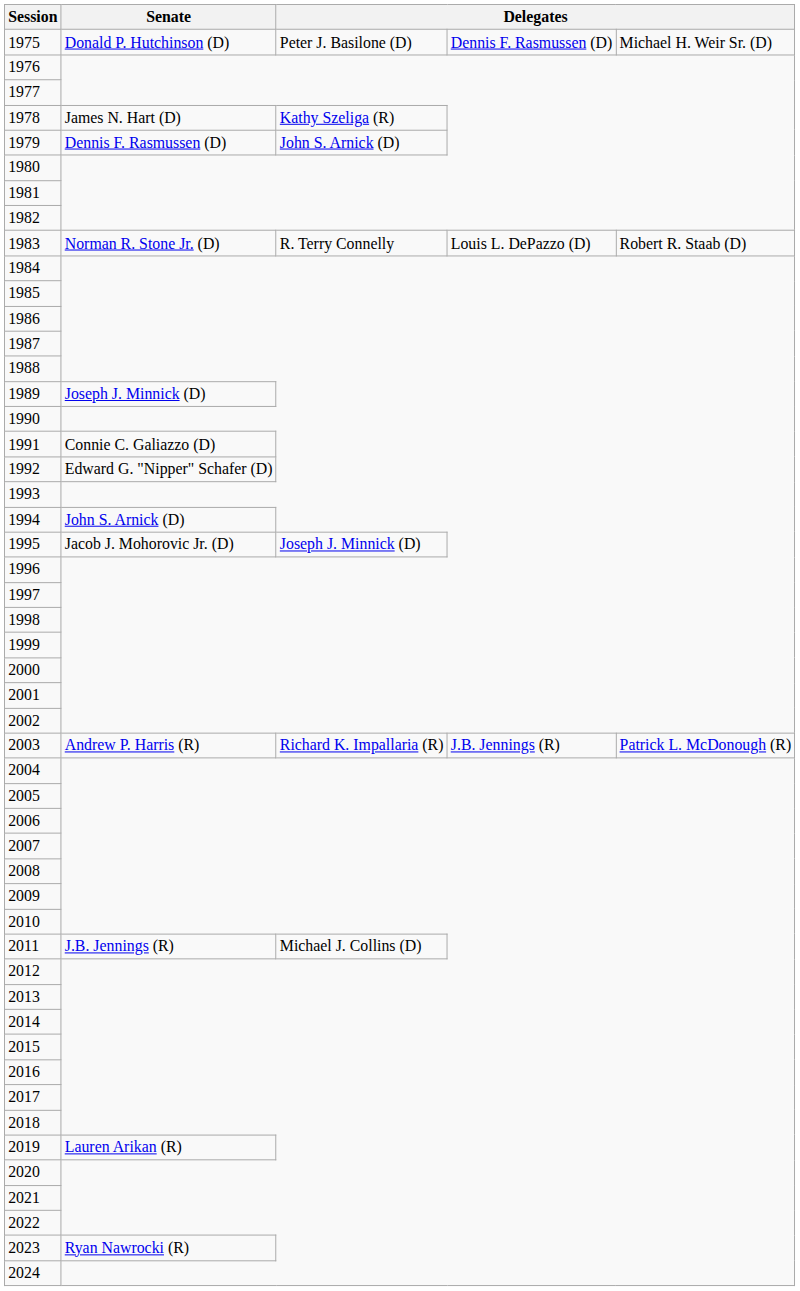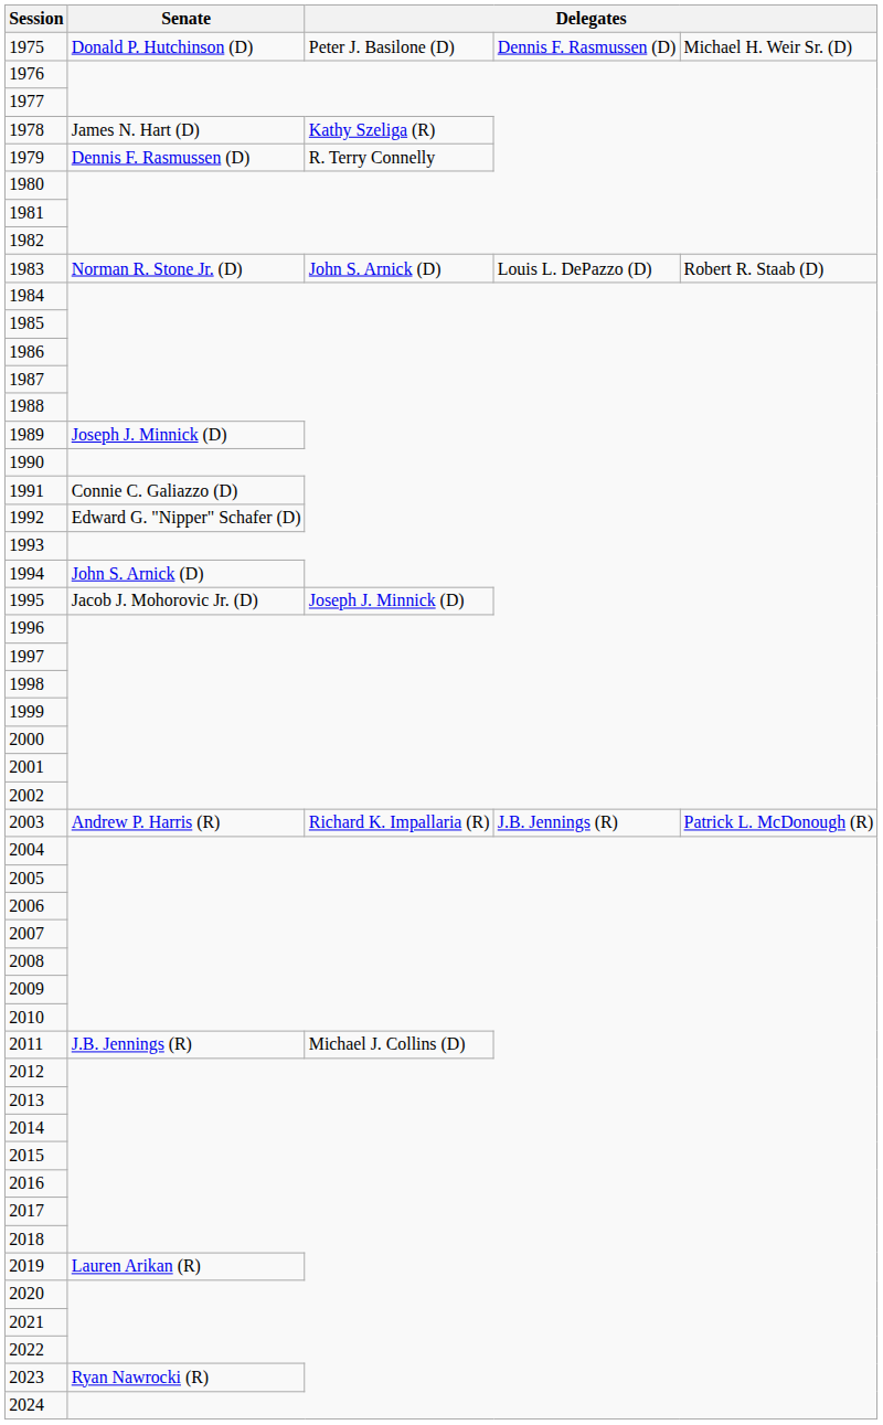 <table class="wikitable">
 <tr>
 <th>Session</th>
 <th>Senate</th>
 <th colspan=3>Delegates</th>
 </tr>
 <tr>
 <td>1975</td>
 <td><a href='#'>Donald P. Hutchinson</a> (D)</td>
 <td>Peter J. Basilone (D)</td>
 <td><a href='#'>Dennis F. Rasmussen</a> (D)</td>
 <td>Michael H. Weir Sr. (D)</td>
 </tr>
 <tr>
 <td>1976</td>
 </tr>
 <tr>
 <td>1977</td>
 </tr>
 <tr>
 <td>1978</td>
 <td>James N. Hart (D)</td>
 <td><a href='#'>Kathy Szeliga</a> (R)</td>
 </tr>
 <tr>
 <td>1979</td>
 <td><a href='#'>Dennis F. Rasmussen</a> (D)</td>
-<td><a href='#'>John S. Arnick</a> (D)</td>
+<td>R. Terry Connelly</td>
 </tr>
 <tr>
 <td>1980</td>
 </tr>
 <tr>
 <td>1981</td>
 </tr>
 <tr>
 <td>1982</td>
 </tr>
 <tr>
 <td>1983</td>
 <td><a href='#'>Norman R. Stone Jr.</a> (D)</td>
-<td>R. Terry Connelly</td>
+<td><a href='#'>John S. Arnick</a> (D)</td>
 <td>Louis L. DePazzo (D)</td>
 <td>Robert R. Staab (D)</td>
 </tr>
 <tr>
 <td>1984</td>
 </tr>
 <tr>
 <td>1985</td>
 </tr>
 <tr>
 <td>1986</td>
 </tr>
 <tr>
 <td>1987</td>
 </tr>
 <tr>
 <td>1988</td>
 </tr>
 <tr>
 <td>1989</td>
 <td><a href='#'>Joseph J. Minnick</a> (D)</td>
 </tr>
 <tr>
 <td>1990</td>
 </tr>
 <tr>
 <td>1991</td>
 <td>Connie C. Galiazzo (D)</td>
 </tr>
 <tr>
 <td>1992</td>
 <td>Edward G. "Nipper" Schafer (D)</td>
 </tr>
 <tr>
 <td>1993</td>
 </tr>
 <tr>
 <td>1994</td>
 <td><a href='#'>John S. Arnick</a> (D)</td>
 </tr>
 <tr>
 <td>1995</td>
 <td>Jacob J. Mohorovic Jr. (D)</td>
 <td><a href='#'>Joseph J. Minnick</a> (D)</td>
 </tr>
 <tr>
 <td>1996</td>
 </tr>
 <tr>
 <td>1997</td>
 </tr>
 <tr>
 <td>1998</td>
 </tr>
 <tr>
 <td>1999</td>
 </tr>
 <tr>
 <td>2000</td>
 </tr>
 <tr>
 <td>2001</td>
 </tr>
 <tr>
 <td>2002</td>
 </tr>
 <tr>
 <td>2003</td>
 <td><a href='#'>Andrew P. Harris</a> (R)</td>
 <td><a href='#'>Richard K. Impallaria</a> (R)</td>
 <td><a href='#'>J.B. Jennings</a> (R)</td>
 <td><a href='#'>Patrick L. McDonough</a> (R)</td>
 </tr>
 <tr>
 <td>2004</td>
 </tr>
 <tr>
 <td>2005</td>
 </tr>
 <tr>
 <td>2006</td>
 </tr>
 <tr>
 <td>2007</td>
 </tr>
 <tr>
 <td>2008</td>
 </tr>
 <tr>
 <td>2009</td>
 </tr>
 <tr>
 <td>2010</td>
 </tr>
 <tr>
 <td>2011</td>
 <td><a href='#'>J.B. Jennings</a> (R)</td>
 <td>Michael J. Collins (D)</td>
 </tr>
 <tr>
 <td>2012</td>
 </tr>
 <tr>
 <td>2013</td>
 </tr>
 <tr>
 <td>2014</td>
 </tr>
 <tr>
 <td>2015</td>
 </tr>
 <tr>
 <td>2016</td>
 </tr>
 <tr>
 <td>2017</td>
 </tr>
 <tr>
 <td>2018</td>
 </tr>
 <tr>
 <td>2019</td>
 <td><a href='#'>Lauren Arikan</a> (R)</td>
 </tr>
 <tr>
 <td>2020</td>
 </tr>
 <tr>
 <td>2021</td>
 </tr>
 <tr>
 <td>2022</td>
 </tr>
 <tr>
 <td>2023</td>
 <td><a href='#'>Ryan Nawrocki</a> (R)</td>
 </tr>
 <tr>
 <td>2024</td>
 </tr>
 </table>
